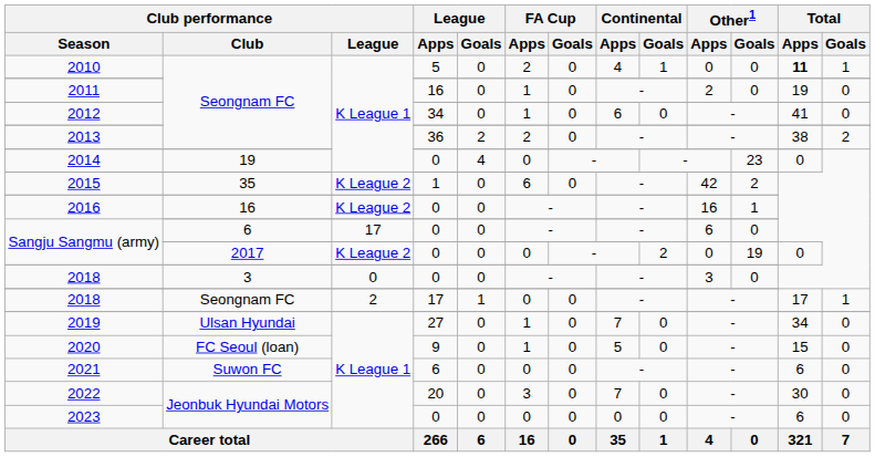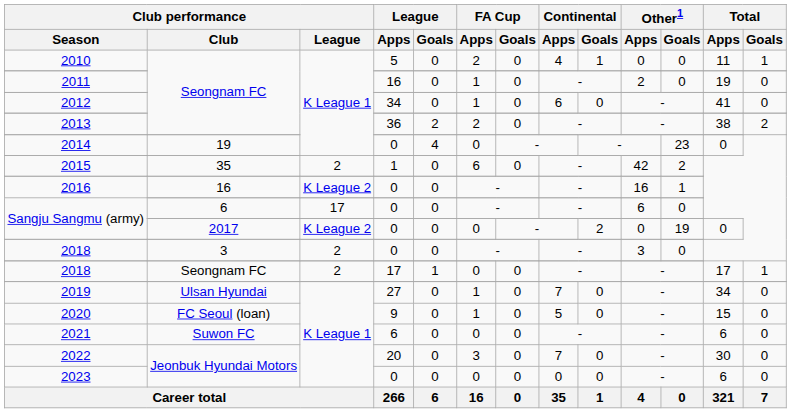 <table class="wikitable" style="text-align:center">
 <tr>
 <th colspan=3>Club performance</th>
 <th colspan=2>League</th>
 <th colspan=2>FA Cup</th>
 <th colspan=2>Continental</th>
 <th colspan=2>Other<sup><a href='#'>1</a></sup></th>
 <th colspan=2>Total</th>
 </tr>
 <tr>
 <th>Season</th>
 <th>Club</th>
 <th>League</th>
 <th>Apps</th>
 <th>Goals</th>
 <th>Apps</th>
 <th>Goals</th>
 <th>Apps</th>
 <th>Goals</th>
 <th>Apps</th>
 <th>Goals</th>
 <th>Apps</th>
 <th>Goals</th>
 </tr>
 <tr>
 <td><a href='#'>2010</a></td>
 <td rowspan=7><a href='#'>Seongnam FC</a></td>
 <td rowspan=10><a href='#'>K League 1</a></td>
 <td>5</td>
 <td>0</td>
 <td>2</td>
 <td>0</td>
 <td>4</td>
 <td>1</td>
 <td>0</td>
 <td>0</td>
-<td><strong>11</strong></td>
+<td>11</td>
 <td>1</td>
 </tr>
 <tr>
 </tr>
 <tr>
 <td><a href='#'>2011</a></td>
 <td>16</td>
 <td>0</td>
 <td>1</td>
 <td>0</td>
 <td colspan="2">-</td>
 <td>2</td>
 <td>0</td>
 <td>19</td>
 <td>0</td>
 </tr>
 <tr>
 </tr>
 <tr>
 <td><a href='#'>2012</a></td>
 <td>34</td>
 <td>0</td>
 <td>1</td>
 <td>0</td>
 <td>6</td>
 <td>0</td>
 <td colspan="2">-</td>
 <td>41</td>
 <td>0</td>
 </tr>
 <tr>
 </tr>
 <tr>
 <td><a href='#'>2013</a></td>
 <td>36</td>
 <td>2</td>
 <td>2</td>
 <td>0</td>
 <td colspan="2">-</td>
 <td colspan="2">-</td>
 <td>38</td>
 <td>2</td>
 </tr>
 <tr>
 </tr>
 <tr>
 <td><a href='#'>2014</a></td>
 <td>19</td>
 <td>0</td>
 <td>4</td>
 <td>0</td>
 <td colspan="2">-</td>
 <td colspan="2">-</td>
 <td>23</td>
 <td>0</td>
 </tr>
 <tr>
 </tr>
 <tr>
 <td><a href='#'>2015</a></td>
 <td>35</td>
-<td><a href='#'>K League 2</a></td>
+<td>2</td>
 <td>1</td>
 <td>0</td>
 <td>6</td>
 <td>0</td>
 <td colspan="2">-</td>
 <td>42</td>
 <td>2</td>
 </tr>
 <tr>
 </tr>
 <tr>
 <td rowspan=2><a href='#'>2016</a></td>
 <td>16</td>
 <td><a href='#'>K League 2</a></td>
 <td>0</td>
 <td>0</td>
 <td colspan="2">-</td>
 <td colspan="2">-</td>
 <td>16</td>
 <td>1</td>
 </tr>
 <tr>
 </tr>
 <tr>
 <td rowspan=3><a href='#'>Sangju Sangmu</a> (army)</td>
 <td>6</td>
 <td>17</td>
 <td>0</td>
 <td>0</td>
 <td colspan="2">-</td>
 <td colspan="2">-</td>
 <td>6</td>
 <td>0</td>
 </tr>
 <tr>
 </tr>
 <tr>
 <td><a href='#'>2017</a></td>
 <td><a href='#'>K League 2</a></td>
 <td>0</td>
 <td>0</td>
 <td>0</td>
 <td colspan="2">-</td>
 <td>2</td>
 <td>0</td>
 <td>19</td>
 <td>0</td>
 </tr>
 <tr>
 </tr>
 <tr>
 <td><a href='#'>2018</a></td>
 <td>3</td>
-<td>0</td>
+<td>2</td>
 <td>0</td>
 <td>0</td>
 <td colspan="2">-</td>
 <td colspan="2">-</td>
 <td>3</td>
 <td>0</td>
 </tr>
 <tr>
 </tr>
 <tr>
 <td><a href='#'>2018</a></td>
 <td>Seongnam FC</td>
 <td>2</td>
 <td>17</td>
 <td>1</td>
 <td>0</td>
 <td>0</td>
 <td colspan="2">-</td>
 <td colspan="2">-</td>
 <td>17</td>
 <td>1</td>
 </tr>
 <tr>
 </tr>
 <tr>
 <td><a href='#'>2019</a></td>
 <td><a href='#'>Ulsan Hyundai</a></td>
 <td rowspan="5"><a href='#'>K League 1</a></td>
 <td>27</td>
 <td>0</td>
 <td>1</td>
 <td>0</td>
 <td>7</td>
 <td>0</td>
 <td colspan="2">-</td>
 <td>34</td>
 <td>0</td>
 </tr>
 <tr>
 <td><a href='#'>2020</a></td>
 <td><a href='#'>FC Seoul</a> (loan)</td>
 <td>9</td>
 <td>0</td>
 <td>1</td>
 <td>0</td>
 <td>5</td>
 <td>0</td>
 <td colspan="2">-</td>
 <td>15</td>
 <td>0</td>
 </tr>
 <tr>
 <td><a href='#'>2021</a></td>
 <td><a href='#'>Suwon FC</a></td>
 <td>6</td>
 <td>0</td>
 <td>0</td>
 <td>0</td>
 <td colspan="2">-</td>
 <td colspan="2">-</td>
 <td>6</td>
 <td>0</td>
 </tr>
 <tr>
 <td><a href='#'>2022</a></td>
 <td rowspan=2><a href='#'>Jeonbuk Hyundai Motors</a></td>
 <td>20</td>
 <td>0</td>
 <td>3</td>
 <td>0</td>
 <td>7</td>
 <td>0</td>
 <td colspan="2">-</td>
 <td>30</td>
 <td>0</td>
 </tr>
 <tr>
 <td><a href='#'>2023</a></td>
 <td>0</td>
 <td>0</td>
 <td>0</td>
 <td>0</td>
 <td>0</td>
 <td>0</td>
 <td colspan="2">-</td>
 <td>6</td>
 <td>0</td>
 </tr>
 <tr>
 <th colspan=3>Career total</th>
 <th>266</th>
 <th>6</th>
 <th>16</th>
 <th>0</th>
 <th>35</th>
 <th>1</th>
 <th>4</th>
 <th>0</th>
 <th>321</th>
 <th>7</th>
 </tr>
 </table>
